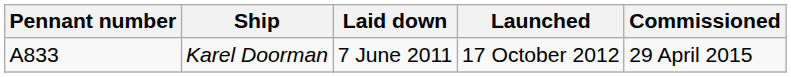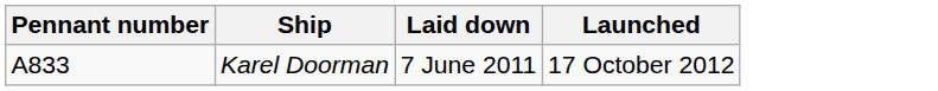 <table class="wikitable">
 <tr>
 <th>Pennant number</th>
 <th>Ship</th>
 <th>Laid down</th>
 <th>Launched</th>
-<th>Commissioned</th>
 </tr>
 <tr>
 <td>A833</td>
 <td><em>Karel Doorman</em></td>
 <td>7 June 2011</td>
 <td>17 October 2012</td>
-<td>29 April 2015</td>
 </tr>
 </table>
